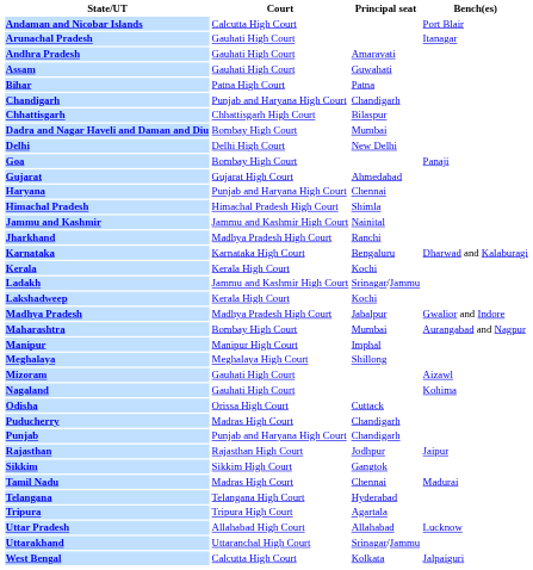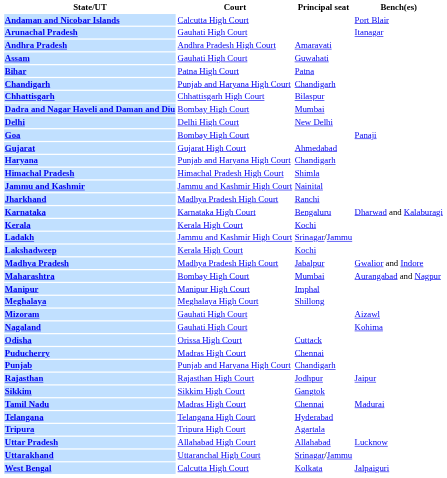 <table class=="wikitable" style="font-size:90%">
 <tr>
 <th>State/UT</th>
 <th>Court</th>
 <th>Principal seat</th>
 <th>Bench(es)</th>
 </tr>
 <tr>
 <td style="background:#c1e0ff;"><strong><a href='#'>Andaman and Nicobar Islands</a></strong></td>
 <td><a href='#'>Calcutta High Court</a></td>
 <td></td>
 <td><a href='#'>Port Blair</a></td>
 </tr>
 <tr>
 <td style="background:#c1e0ff;"><strong><a href='#'>Arunachal Pradesh</a></strong></td>
 <td><a href='#'>Gauhati High Court</a></td>
 <td></td>
 <td><a href='#'>Itanagar</a></td>
 </tr>
 <tr>
 <td style="background:#c1e0ff;"><strong><a href='#'>Andhra Pradesh</a></strong></td>
-<td><a href='#'>Gauhati High Court</a></td>
+<td><a href='#'>Andhra Pradesh High Court</a></td>
 <td><a href='#'>Amaravati</a></td>
 <td></td>
 </tr>
 <tr>
 <td style="background:#c1e0ff;"><strong><a href='#'>Assam</a></strong></td>
 <td><a href='#'>Gauhati High Court</a></td>
 <td><a href='#'>Guwahati</a></td>
 <td></td>
 </tr>
 <tr>
 <td style="background:#c1e0ff;"><strong><a href='#'>Bihar</a></strong></td>
 <td><a href='#'>Patna High Court</a></td>
 <td><a href='#'>Patna</a></td>
 <td></td>
 </tr>
 <tr>
 <td style="background:#c1e0ff;"><strong><a href='#'>Chandigarh</a></strong></td>
 <td><a href='#'>Punjab and Haryana High Court</a></td>
 <td><a href='#'>Chandigarh</a></td>
 <td></td>
 </tr>
 <tr>
 <td style="background:#c1e0ff;"><strong><a href='#'>Chhattisgarh</a></strong></td>
 <td><a href='#'>Chhattisgarh High Court</a></td>
 <td><a href='#'>Bilaspur</a></td>
 <td></td>
 </tr>
 <tr>
 <td style="background:#c1e0ff;"><strong><a href='#'>Dadra and Nagar Haveli and Daman and Diu</a></strong></td>
 <td><a href='#'>Bombay High Court</a></td>
 <td><a href='#'>Mumbai</a></td>
 <td></td>
 </tr>
 <tr>
 <td style="background:#c1e0ff;"><strong><a href='#'>Delhi</a></strong></td>
 <td><a href='#'>Delhi High Court</a></td>
 <td><a href='#'>New Delhi</a></td>
 <td></td>
 </tr>
 <tr>
 <td style="background:#c1e0ff;"><strong><a href='#'>Goa</a></strong></td>
 <td><a href='#'>Bombay High Court</a></td>
 <td></td>
 <td><a href='#'>Panaji</a></td>
 </tr>
 <tr>
 <td style="background:#c1e0ff;"><strong><a href='#'>Gujarat</a></strong></td>
 <td><a href='#'>Gujarat High Court</a></td>
 <td><a href='#'>Ahmedabad</a></td>
 <td></td>
 </tr>
 <tr>
 <td style="background:#c1e0ff;"><strong><a href='#'>Haryana</a></strong></td>
 <td><a href='#'>Punjab and Haryana High Court</a></td>
-<td><a href='#'>Chennai</a></td>
+<td><a href='#'>Chandigarh</a></td>
 <td></td>
 </tr>
 <tr>
 <td style="background:#c1e0ff;"><strong><a href='#'>Himachal Pradesh</a></strong></td>
 <td><a href='#'>Himachal Pradesh High Court</a></td>
 <td><a href='#'>Shimla</a></td>
 <td></td>
 </tr>
 <tr>
 <td style="background:#c1e0ff;"><strong><a href='#'>Jammu and Kashmir</a></strong></td>
 <td><a href='#'>Jammu and Kashmir High Court</a></td>
 <td><a href='#'>Nainital</a></td>
 <td></td>
 </tr>
 <tr>
 <td style="background:#c1e0ff;"><strong><a href='#'>Jharkhand</a></strong></td>
 <td><a href='#'>Madhya Pradesh High Court</a></td>
 <td><a href='#'>Ranchi</a></td>
 <td></td>
 </tr>
 <tr>
 <td style="background:#c1e0ff;"><strong><a href='#'>Karnataka</a></strong></td>
 <td><a href='#'>Karnataka High Court</a></td>
 <td><a href='#'>Bengaluru</a></td>
 <td><a href='#'>Dharwad</a> and <a href='#'>Kalaburagi</a></td>
 </tr>
 <tr>
 <td style="background:#c1e0ff;"><strong><a href='#'>Kerala</a></strong></td>
 <td><a href='#'>Kerala High Court</a></td>
 <td><a href='#'>Kochi</a></td>
 <td></td>
 </tr>
 <tr>
 <td style="background:#c1e0ff;"><strong><a href='#'>Ladakh</a></strong></td>
 <td><a href='#'>Jammu and Kashmir High Court</a></td>
 <td><a href='#'>Srinagar</a>/<a href='#'>Jammu</a></td>
 <td></td>
 </tr>
 <tr>
 <td style="background:#c1e0ff;"><strong><a href='#'>Lakshadweep</a></strong></td>
 <td><a href='#'>Kerala High Court</a></td>
 <td><a href='#'>Kochi</a></td>
 <td></td>
 </tr>
 <tr>
 <td style="background:#c1e0ff;"><strong><a href='#'>Madhya Pradesh</a></strong></td>
 <td><a href='#'>Madhya Pradesh High Court</a></td>
 <td><a href='#'>Jabalpur</a></td>
 <td><a href='#'>Gwalior</a> and <a href='#'>Indore</a></td>
 </tr>
 <tr>
 <td style="background:#c1e0ff;"><strong><a href='#'>Maharashtra</a></strong></td>
 <td><a href='#'>Bombay High Court</a></td>
 <td><a href='#'>Mumbai</a></td>
 <td><a href='#'>Aurangabad</a> and <a href='#'>Nagpur</a></td>
 </tr>
 <tr>
 <td style="background:#c1e0ff;"><strong><a href='#'>Manipur</a></strong></td>
 <td><a href='#'>Manipur High Court</a></td>
 <td><a href='#'>Imphal</a></td>
 <td></td>
 </tr>
 <tr>
 <td style="background:#c1e0ff;"><strong><a href='#'>Meghalaya</a></strong></td>
 <td><a href='#'>Meghalaya High Court</a></td>
 <td><a href='#'>Shillong</a></td>
 <td></td>
 </tr>
 <tr>
 <td style="background:#c1e0ff;"><strong><a href='#'>Mizoram</a></strong></td>
 <td><a href='#'>Gauhati High Court</a></td>
 <td></td>
 <td><a href='#'>Aizawl</a></td>
 </tr>
 <tr>
 <td style="background:#c1e0ff;"><strong><a href='#'>Nagaland</a></strong></td>
 <td><a href='#'>Gauhati High Court</a></td>
 <td></td>
 <td><a href='#'>Kohima</a></td>
 </tr>
 <tr>
 <td style="background:#c1e0ff;"><strong><a href='#'>Odisha</a></strong></td>
 <td><a href='#'>Orissa High Court</a></td>
 <td><a href='#'>Cuttack</a></td>
 <td></td>
 </tr>
 <tr>
 <td style="background:#c1e0ff;"><strong><a href='#'>Puducherry</a></strong></td>
 <td><a href='#'>Madras High Court</a></td>
-<td><a href='#'>Chandigarh</a></td>
+<td><a href='#'>Chennai</a></td>
 <td></td>
 </tr>
 <tr>
 <td style="background:#c1e0ff;"><strong><a href='#'>Punjab</a></strong></td>
 <td><a href='#'>Punjab and Haryana High Court</a></td>
 <td><a href='#'>Chandigarh</a></td>
 <td></td>
 </tr>
 <tr>
 <td style="background:#c1e0ff;"><strong><a href='#'>Rajasthan</a></strong></td>
 <td><a href='#'>Rajasthan High Court</a></td>
 <td><a href='#'>Jodhpur</a></td>
 <td><a href='#'>Jaipur</a></td>
 </tr>
 <tr>
 <td style="background:#c1e0ff;"><strong><a href='#'>Sikkim</a></strong></td>
 <td><a href='#'>Sikkim High Court</a></td>
 <td><a href='#'>Gangtok</a></td>
 <td></td>
 </tr>
 <tr>
 <td style="background:#c1e0ff;"><strong><a href='#'>Tamil Nadu</a></strong></td>
 <td><a href='#'>Madras High Court</a></td>
 <td><a href='#'>Chennai</a></td>
 <td><a href='#'>Madurai</a></td>
 </tr>
 <tr>
 <td style="background:#c1e0ff;"><strong><a href='#'>Telangana</a></strong></td>
 <td><a href='#'>Telangana High Court</a></td>
 <td><a href='#'>Hyderabad</a></td>
 <td></td>
 </tr>
 <tr>
 <td style="background:#c1e0ff;"><strong><a href='#'>Tripura</a></strong></td>
 <td><a href='#'>Tripura High Court</a></td>
 <td><a href='#'>Agartala</a></td>
 <td></td>
 </tr>
 <tr>
 <td style="background:#c1e0ff;"><strong><a href='#'>Uttar Pradesh</a></strong></td>
 <td><a href='#'>Allahabad High Court</a></td>
 <td><a href='#'>Allahabad</a></td>
 <td><a href='#'>Lucknow</a></td>
 </tr>
 <tr>
 <td style="background:#c1e0ff;"><strong><a href='#'>Uttarakhand</a></strong></td>
 <td><a href='#'>Uttaranchal High Court</a></td>
 <td><a href='#'>Srinagar</a>/<a href='#'>Jammu</a></td>
 <td></td>
 </tr>
 <tr>
 <td style="background:#c1e0ff;"><strong><a href='#'>West Bengal</a></strong></td>
 <td><a href='#'>Calcutta High Court</a></td>
 <td><a href='#'>Kolkata</a></td>
 <td><a href='#'>Jalpaiguri</a></td>
 </tr>
 <tr>
 </tr>
 </table>
